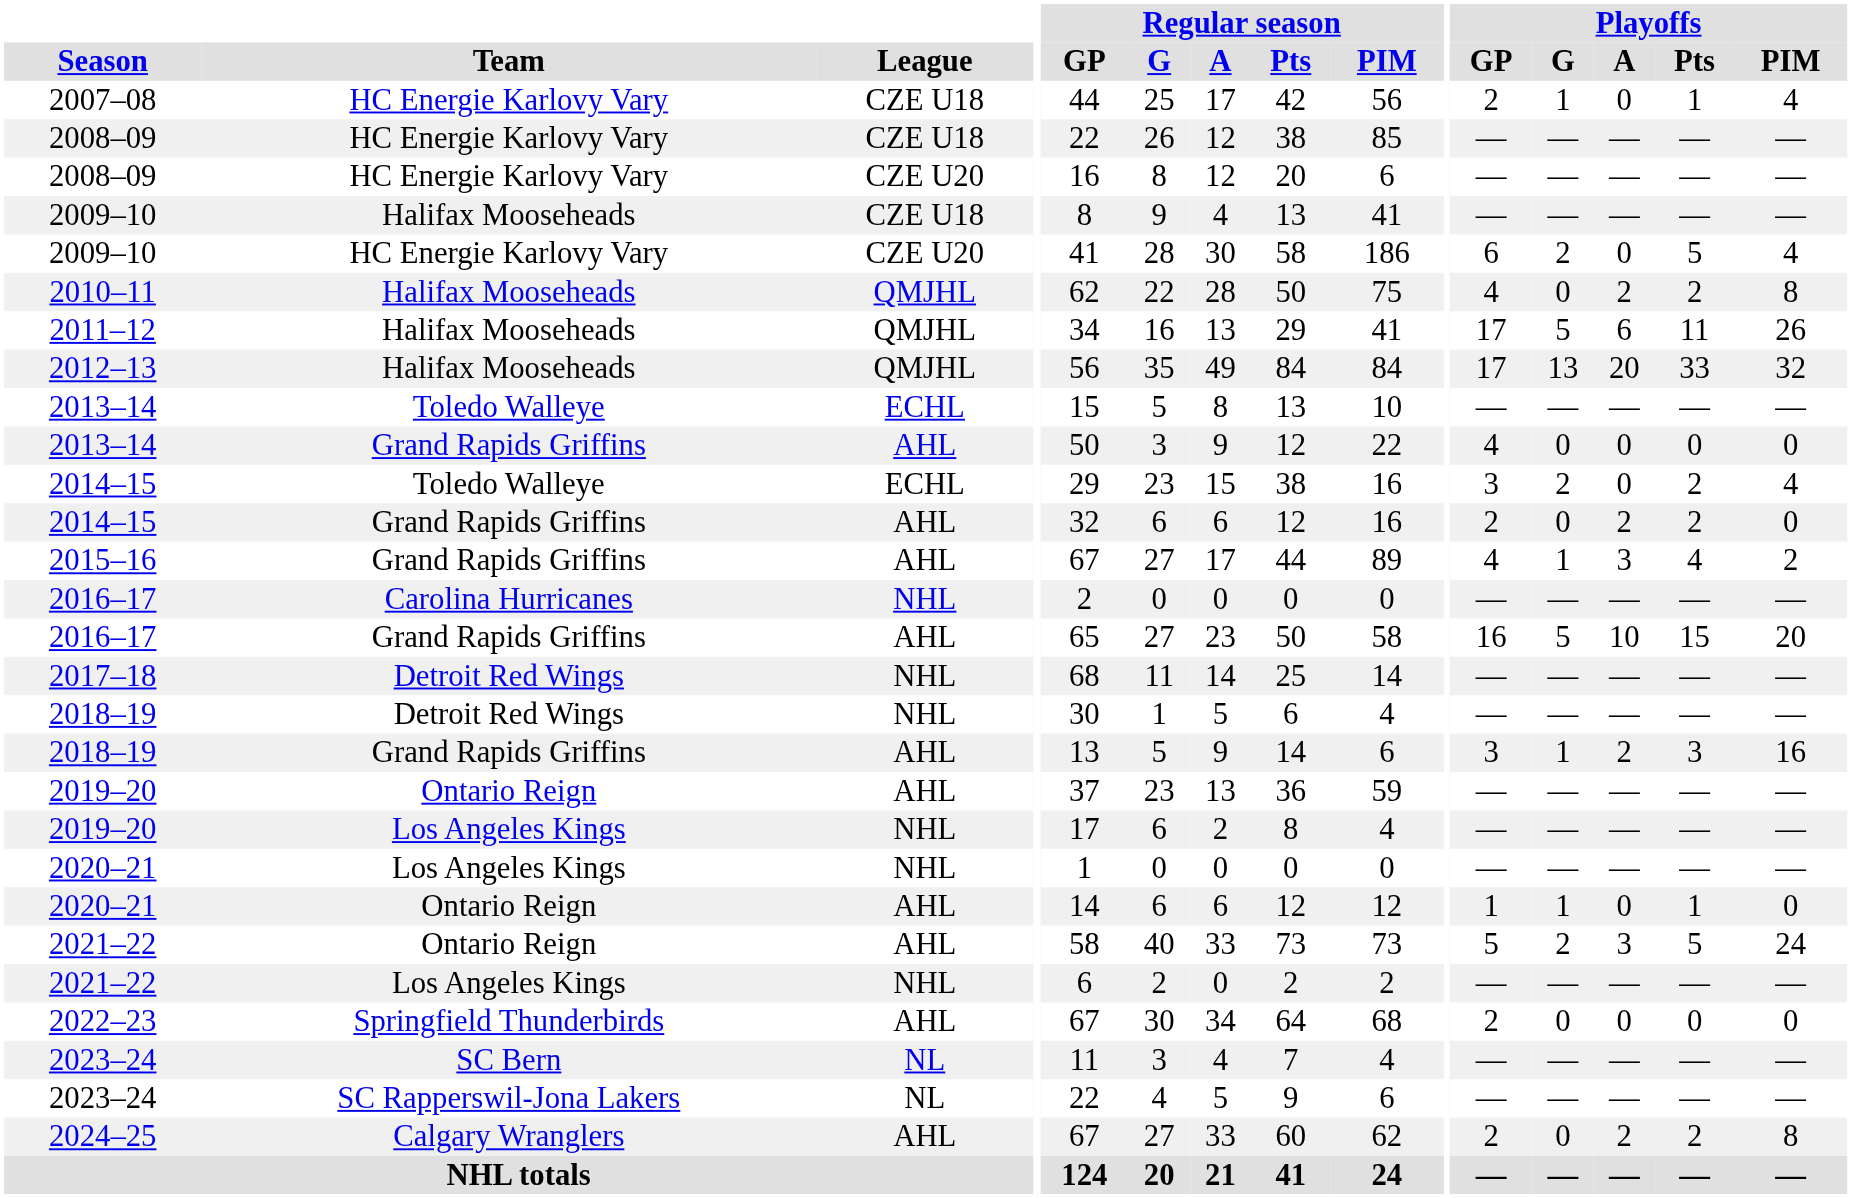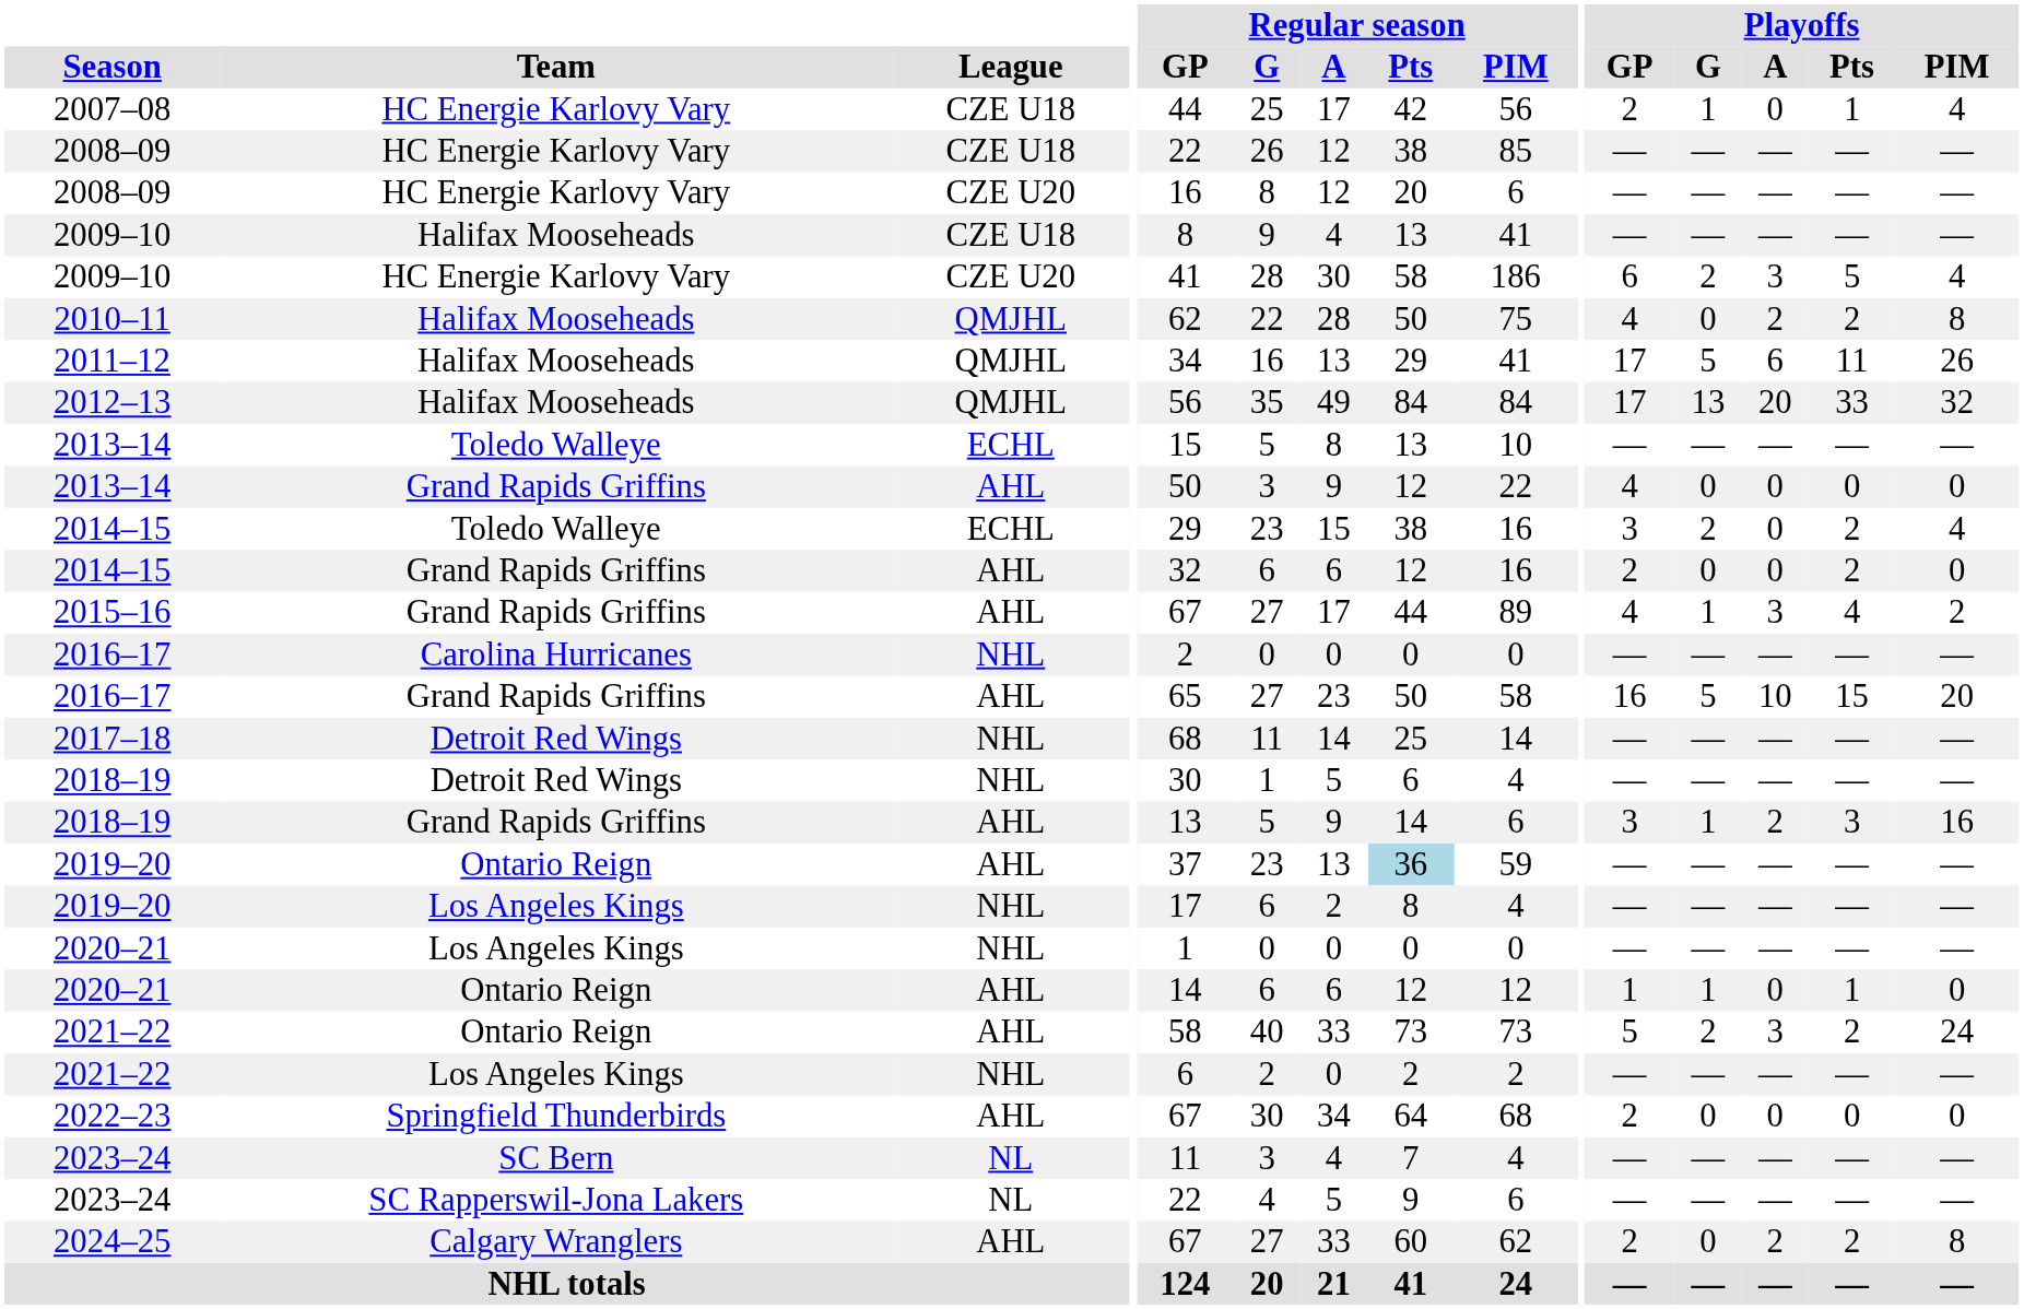 <table border="0" cellpadding="1" cellspacing="0" style="text-align:center; width:60em;">
 <tr bgcolor="#e0e0e0">
 <th colspan="3" bgcolor="#ffffff"></th>
 <th rowspan="99" bgcolor="#ffffff"></th>
 <th colspan="5"><a href='#'>Regular season</a></th>
 <th rowspan="99" bgcolor="#ffffff"></th>
 <th colspan="5"><a href='#'>Playoffs</a></th>
 </tr>
 <tr bgcolor="#e0e0e0">
 <th><a href='#'>Season</a></th>
 <th>Team</th>
 <th>League</th>
 <th>GP</th>
 <th><a href='#'>G</a></th>
 <th><a href='#'>A</a></th>
 <th><a href='#'>Pts</a></th>
 <th><a href='#'>PIM</a></th>
 <th>GP</th>
 <th>G</th>
 <th>A</th>
 <th>Pts</th>
 <th>PIM</th>
 </tr>
 <tr>
 <td>2007–08</td>
 <td><a href='#'>HC Energie Karlovy Vary</a></td>
 <td>CZE U18</td>
 <td>44</td>
 <td>25</td>
 <td>17</td>
 <td>42</td>
 <td>56</td>
 <td>2</td>
 <td>1</td>
 <td>0</td>
 <td>1</td>
 <td>4</td>
 </tr>
 <tr bgcolor="#f0f0f0">
 <td>2008–09</td>
 <td>HC Energie Karlovy Vary</td>
 <td>CZE U18</td>
 <td>22</td>
 <td>26</td>
 <td>12</td>
 <td>38</td>
 <td>85</td>
 <td>—</td>
 <td>—</td>
 <td>—</td>
 <td>—</td>
 <td>—</td>
 </tr>
 <tr>
 <td>2008–09</td>
 <td>HC Energie Karlovy Vary</td>
 <td>CZE U20</td>
 <td>16</td>
 <td>8</td>
 <td>12</td>
 <td>20</td>
 <td>6</td>
 <td>—</td>
 <td>—</td>
 <td>—</td>
 <td>—</td>
 <td>—</td>
 </tr>
 <tr bgcolor="#f0f0f0">
 <td>2009–10</td>
 <td>Halifax Mooseheads</td>
 <td>CZE U18</td>
 <td>8</td>
 <td>9</td>
 <td>4</td>
 <td>13</td>
 <td>41</td>
 <td>—</td>
 <td>—</td>
 <td>—</td>
 <td>—</td>
 <td>—</td>
 </tr>
 <tr>
 <td>2009–10</td>
 <td>HC Energie Karlovy Vary</td>
 <td>CZE U20</td>
 <td>41</td>
 <td>28</td>
 <td>30</td>
 <td>58</td>
 <td>186</td>
 <td>6</td>
 <td>2</td>
-<td>0</td>
+<td>3</td>
 <td>5</td>
 <td>4</td>
 </tr>
 <tr bgcolor="#f0f0f0">
 <td><a href='#'>2010–11</a></td>
 <td><a href='#'>Halifax Mooseheads</a></td>
 <td><a href='#'>QMJHL</a></td>
 <td>62</td>
 <td>22</td>
 <td>28</td>
 <td>50</td>
 <td>75</td>
 <td>4</td>
 <td>0</td>
 <td>2</td>
 <td>2</td>
 <td>8</td>
 </tr>
 <tr>
 <td><a href='#'>2011–12</a></td>
 <td>Halifax Mooseheads</td>
 <td>QMJHL</td>
 <td>34</td>
 <td>16</td>
 <td>13</td>
 <td>29</td>
 <td>41</td>
 <td>17</td>
 <td>5</td>
 <td>6</td>
 <td>11</td>
 <td>26</td>
 </tr>
 <tr bgcolor="#f0f0f0">
 <td><a href='#'>2012–13</a></td>
 <td>Halifax Mooseheads</td>
 <td>QMJHL</td>
 <td>56</td>
 <td>35</td>
 <td>49</td>
 <td>84</td>
 <td>84</td>
 <td>17</td>
 <td>13</td>
 <td>20</td>
 <td>33</td>
 <td>32</td>
 </tr>
 <tr>
 <td><a href='#'>2013–14</a></td>
 <td><a href='#'>Toledo Walleye</a></td>
 <td><a href='#'>ECHL</a></td>
 <td>15</td>
 <td>5</td>
 <td>8</td>
 <td>13</td>
 <td>10</td>
 <td>—</td>
 <td>—</td>
 <td>—</td>
 <td>—</td>
 <td>—</td>
 </tr>
 <tr bgcolor="#f0f0f0">
 <td><a href='#'>2013–14</a></td>
 <td><a href='#'>Grand Rapids Griffins</a></td>
 <td><a href='#'>AHL</a></td>
 <td>50</td>
 <td>3</td>
 <td>9</td>
 <td>12</td>
 <td>22</td>
 <td>4</td>
 <td>0</td>
 <td>0</td>
 <td>0</td>
 <td>0</td>
 </tr>
 <tr>
 <td><a href='#'>2014–15</a></td>
 <td>Toledo Walleye</td>
 <td>ECHL</td>
 <td>29</td>
 <td>23</td>
 <td>15</td>
 <td>38</td>
 <td>16</td>
 <td>3</td>
 <td>2</td>
 <td>0</td>
 <td>2</td>
 <td>4</td>
 </tr>
 <tr bgcolor="#f0f0f0">
 <td><a href='#'>2014–15</a></td>
 <td>Grand Rapids Griffins</td>
 <td>AHL</td>
 <td>32</td>
 <td>6</td>
 <td>6</td>
 <td>12</td>
 <td>16</td>
 <td>2</td>
 <td>0</td>
-<td>2</td>
+<td>0</td>
 <td>2</td>
 <td>0</td>
 </tr>
 <tr>
 <td><a href='#'>2015–16</a></td>
 <td>Grand Rapids Griffins</td>
 <td>AHL</td>
 <td>67</td>
 <td>27</td>
 <td>17</td>
 <td>44</td>
 <td>89</td>
 <td>4</td>
 <td>1</td>
 <td>3</td>
 <td>4</td>
 <td>2</td>
 </tr>
 <tr bgcolor="#f0f0f0">
 <td><a href='#'>2016–17</a></td>
 <td><a href='#'>Carolina Hurricanes</a></td>
 <td><a href='#'>NHL</a></td>
 <td>2</td>
 <td>0</td>
 <td>0</td>
 <td>0</td>
 <td>0</td>
 <td>—</td>
 <td>—</td>
 <td>—</td>
 <td>—</td>
 <td>—</td>
 </tr>
 <tr>
 <td><a href='#'>2016–17</a></td>
 <td>Grand Rapids Griffins</td>
 <td>AHL</td>
 <td>65</td>
 <td>27</td>
 <td>23</td>
 <td>50</td>
 <td>58</td>
 <td>16</td>
 <td>5</td>
 <td>10</td>
 <td>15</td>
 <td>20</td>
 </tr>
 <tr bgcolor="#f0f0f0">
 <td><a href='#'>2017–18</a></td>
 <td><a href='#'>Detroit Red Wings</a></td>
 <td>NHL</td>
 <td>68</td>
 <td>11</td>
 <td>14</td>
 <td>25</td>
 <td>14</td>
 <td>—</td>
 <td>—</td>
 <td>—</td>
 <td>—</td>
 <td>—</td>
 </tr>
 <tr>
 <td><a href='#'>2018–19</a></td>
 <td>Detroit Red Wings</td>
 <td>NHL</td>
 <td>30</td>
 <td>1</td>
 <td>5</td>
 <td>6</td>
 <td>4</td>
 <td>—</td>
 <td>—</td>
 <td>—</td>
 <td>—</td>
 <td>—</td>
 </tr>
 <tr bgcolor="#f0f0f0">
 <td><a href='#'>2018–19</a></td>
 <td>Grand Rapids Griffins</td>
 <td>AHL</td>
 <td>13</td>
 <td>5</td>
 <td>9</td>
 <td>14</td>
 <td>6</td>
 <td>3</td>
 <td>1</td>
 <td>2</td>
 <td>3</td>
 <td>16</td>
 </tr>
 <tr>
 <td><a href='#'>2019–20</a></td>
 <td><a href='#'>Ontario Reign</a></td>
 <td>AHL</td>
 <td>37</td>
 <td>23</td>
 <td>13</td>
-<td>36</td>
+<td style="background: lightblue;">36</td>
 <td>59</td>
 <td>—</td>
 <td>—</td>
 <td>—</td>
 <td>—</td>
 <td>—</td>
 </tr>
 <tr bgcolor="#f0f0f0">
 <td><a href='#'>2019–20</a></td>
 <td><a href='#'>Los Angeles Kings</a></td>
 <td>NHL</td>
 <td>17</td>
 <td>6</td>
 <td>2</td>
 <td>8</td>
 <td>4</td>
 <td>—</td>
 <td>—</td>
 <td>—</td>
 <td>—</td>
 <td>—</td>
 </tr>
 <tr>
 <td><a href='#'>2020–21</a></td>
 <td>Los Angeles Kings</td>
 <td>NHL</td>
 <td>1</td>
 <td>0</td>
 <td>0</td>
 <td>0</td>
 <td>0</td>
 <td>—</td>
 <td>—</td>
 <td>—</td>
 <td>—</td>
 <td>—</td>
 </tr>
 <tr bgcolor="#f0f0f0">
 <td><a href='#'>2020–21</a></td>
 <td>Ontario Reign</td>
 <td>AHL</td>
 <td>14</td>
 <td>6</td>
 <td>6</td>
 <td>12</td>
 <td>12</td>
 <td>1</td>
 <td>1</td>
 <td>0</td>
 <td>1</td>
 <td>0</td>
 </tr>
 <tr>
 <td><a href='#'>2021–22</a></td>
 <td>Ontario Reign</td>
 <td>AHL</td>
 <td>58</td>
 <td>40</td>
 <td>33</td>
 <td>73</td>
 <td>73</td>
 <td>5</td>
 <td>2</td>
 <td>3</td>
-<td>5</td>
+<td>2</td>
 <td>24</td>
 </tr>
 <tr bgcolor="#f0f0f0">
 <td><a href='#'>2021–22</a></td>
 <td>Los Angeles Kings</td>
 <td>NHL</td>
 <td>6</td>
 <td>2</td>
 <td>0</td>
 <td>2</td>
 <td>2</td>
 <td>—</td>
 <td>—</td>
 <td>—</td>
 <td>—</td>
 <td>—</td>
 </tr>
 <tr>
 <td><a href='#'>2022–23</a></td>
 <td><a href='#'>Springfield Thunderbirds</a></td>
 <td>AHL</td>
 <td>67</td>
 <td>30</td>
 <td>34</td>
 <td>64</td>
 <td>68</td>
 <td>2</td>
 <td>0</td>
 <td>0</td>
 <td>0</td>
 <td>0</td>
 </tr>
 <tr bgcolor="#f0f0f0">
 <td><a href='#'>2023–24</a></td>
 <td><a href='#'>SC Bern</a></td>
 <td><a href='#'>NL</a></td>
 <td>11</td>
 <td>3</td>
 <td>4</td>
 <td>7</td>
 <td>4</td>
 <td>—</td>
 <td>—</td>
 <td>—</td>
 <td>—</td>
 <td>—</td>
 </tr>
 <tr>
 <td>2023–24</td>
 <td><a href='#'>SC Rapperswil-Jona Lakers</a></td>
 <td>NL</td>
 <td>22</td>
 <td>4</td>
 <td>5</td>
 <td>9</td>
 <td>6</td>
 <td>—</td>
 <td>—</td>
 <td>—</td>
 <td>—</td>
 <td>—</td>
 </tr>
 <tr bgcolor="#f0f0f0">
 <td><a href='#'>2024–25</a></td>
 <td><a href='#'>Calgary Wranglers</a></td>
 <td>AHL</td>
 <td>67</td>
 <td>27</td>
 <td>33</td>
 <td>60</td>
 <td>62</td>
 <td>2</td>
 <td>0</td>
 <td>2</td>
 <td>2</td>
 <td>8</td>
 </tr>
 <tr bgcolor="#e0e0e0">
 <th colspan="3">NHL totals</th>
 <th>124</th>
 <th>20</th>
 <th>21</th>
 <th>41</th>
 <th>24</th>
 <th>—</th>
 <th>—</th>
 <th>—</th>
 <th>—</th>
 <th>—</th>
 </tr>
 </table>
